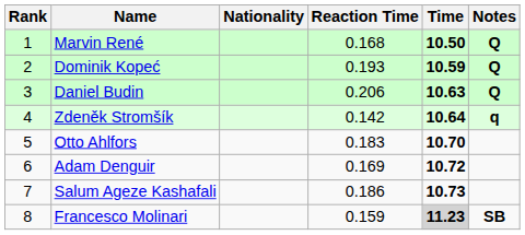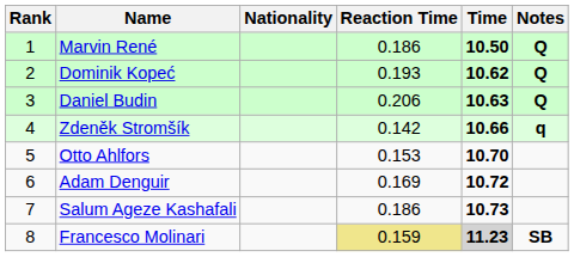 <table class="wikitable sortable" style="text-align:center">
 <tr>
 <th>Rank</th>
 <th>Name</th>
 <th>Nationality</th>
 <th>Reaction Time</th>
 <th>Time</th>
 <th>Notes</th>
 </tr>
 <tr bgcolor=ccffcc>
 <td>1</td>
 <td align=left><a href='#'>Marvin René</a></td>
 <td align=left></td>
-<td>0.168</td>
+<td>0.186</td>
 <td><strong>10.50</strong></td>
 <td><strong>Q</strong></td>
 </tr>
 <tr bgcolor=ccffcc>
 <td>2</td>
 <td align=left><a href='#'>Dominik Kopeć</a></td>
 <td align=left></td>
 <td>0.193</td>
-<td><strong>10.59</strong></td>
+<td><strong>10.62</strong></td>
 <td><strong>Q</strong></td>
 </tr>
 <tr bgcolor=ccffcc>
 <td>3</td>
 <td align=left><a href='#'>Daniel Budin</a></td>
 <td align=left></td>
 <td>0.206</td>
 <td><strong>10.63</strong></td>
 <td><strong>Q</strong></td>
 </tr>
 <tr bgcolor=ddffdd>
 <td>4</td>
 <td align=left><a href='#'>Zdeněk Stromšík</a></td>
 <td align=left></td>
 <td>0.142</td>
-<td><strong>10.64</strong></td>
+<td><strong>10.66</strong></td>
 <td><strong>q</strong></td>
 </tr>
 <tr>
 <td>5</td>
 <td align=left><a href='#'>Otto Ahlfors</a></td>
 <td align=left></td>
-<td>0.183</td>
+<td>0.153</td>
 <td><strong>10.70</strong></td>
 <td></td>
 </tr>
 <tr>
 <td>6</td>
 <td align=left><a href='#'>Adam Denguir</a></td>
 <td align=left></td>
 <td>0.169</td>
 <td><strong>10.72</strong></td>
 <td></td>
 </tr>
 <tr>
 <td>7</td>
 <td align=left><a href='#'>Salum Ageze Kashafali</a></td>
 <td align=left></td>
 <td>0.186</td>
 <td><strong>10.73</strong></td>
 <td></td>
 </tr>
 <tr>
 <td>8</td>
 <td align=left><a href='#'>Francesco Molinari</a></td>
 <td align=left></td>
-<td>0.159</td>
+<td style="background: khaki;">0.159</td>
 <td style="background: lightgrey;"><strong>11.23</strong></td>
 <td><strong>SB</strong></td>
 </tr>
 </table>
